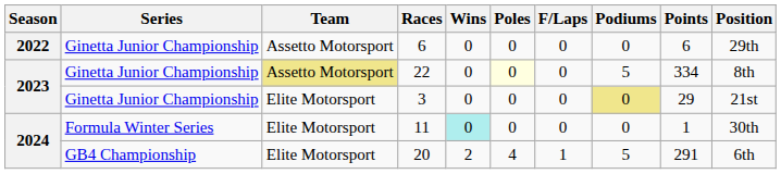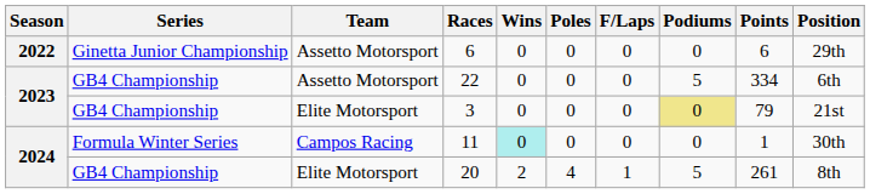 <table class="wikitable" style="font-size: 90%; text-align:center">
 <tr>
 <th>Season</th>
 <th>Series</th>
 <th>Team</th>
 <th>Races</th>
 <th>Wins</th>
 <th>Poles</th>
 <th>F/Laps</th>
 <th>Podiums</th>
 <th>Points</th>
 <th>Position</th>
 </tr>
 <tr>
 <th>2022</th>
 <td align="left"><a href='#'>Ginetta Junior Championship</a></td>
 <td align="left">Assetto Motorsport</td>
 <td>6</td>
 <td>0</td>
 <td>0</td>
 <td>0</td>
 <td>0</td>
 <td>6</td>
 <td>29th</td>
 </tr>
 <tr>
 <th rowspan="2">2023</th>
-<td align=left><a href='#'>Ginetta Junior Championship</a></td>
-<td align=left style="background: khaki;">Assetto Motorsport</td>
+<td align="left"><a href='#'>GB4 Championship</a></td>
+<td align=left>Assetto Motorsport</td>
 <td>22</td>
 <td>0</td>
-<td style="background: lightyellow;">0</td>
+<td>0</td>
 <td>0</td>
 <td>5</td>
 <td>334</td>
-<td>8th</td>
+<td>6th</td>
 </tr>
 <tr>
-<td align="left"><a href='#'>Ginetta Junior Championship</a></td>
+<td align="left"><a href='#'>GB4 Championship</a></td>
 <td align="left">Elite Motorsport</td>
 <td>3</td>
 <td>0</td>
 <td>0</td>
 <td>0</td>
 <td style="background: khaki;">0</td>
-<td>29</td>
+<td>79</td>
 <td>21st</td>
 </tr>
 <tr>
 <th rowspan="2">2024</th>
 <td align="left"><a href='#'>Formula Winter Series</a></td>
-<td align="left">Elite Motorsport</td>
+<td align="left"><a href='#'>Campos Racing</a></td>
 <td>11</td>
 <td style="background: paleturquoise;">0</td>
 <td>0</td>
 <td>0</td>
 <td>0</td>
 <td>1</td>
 <td>30th</td>
 </tr>
 <tr>
 <td align="left"><a href='#'>GB4 Championship</a></td>
 <td align="left">Elite Motorsport</td>
 <td>20</td>
 <td>2</td>
 <td>4</td>
 <td>1</td>
 <td>5</td>
-<td>291</td>
-<td>6th</td>
+<td>261</td>
+<td>8th</td>
 </tr>
 </table>
